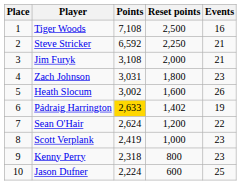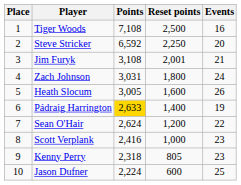 <table class="wikitable">
 <tr>
 <th>Place</th>
 <th>Player</th>
 <th>Points</th>
 <th>Reset points</th>
 <th>Events</th>
 </tr>
 <tr>
 <td style="text-align:center;">1</td>
 <td> <a href='#'>Tiger Woods</a></td>
 <td style="text-align:center;">7,108</td>
 <td style="text-align:center;">2,500</td>
 <td style="text-align:center;">16</td>
 </tr>
 <tr>
 <td style="text-align:center;">2</td>
 <td> <a href='#'>Steve Stricker</a></td>
 <td style="text-align:center;">6,592</td>
 <td style="text-align:center;">2,250</td>
-<td style="text-align:center;">21</td>
+<td style="text-align:center;">20</td>
 </tr>
 <tr>
 <td style="text-align:center;">3</td>
 <td> <a href='#'>Jim Furyk</a></td>
 <td style="text-align:center;">3,108</td>
-<td style="text-align:center;">2,000</td>
+<td style="text-align:center;">2,001</td>
 <td style="text-align:center;">21</td>
 </tr>
 <tr>
 <td style="text-align:center;">4</td>
 <td> <a href='#'>Zach Johnson</a></td>
 <td style="text-align:center;">3,031</td>
 <td style="text-align:center;">1,800</td>
-<td style="text-align:center;">23</td>
+<td style="text-align:center;">24</td>
 </tr>
 <tr>
 <td style="text-align:center;">5</td>
 <td> <a href='#'>Heath Slocum</a></td>
-<td style="text-align:center;">3,002</td>
+<td style="text-align:center;">3,005</td>
 <td style="text-align:center;">1,600</td>
 <td style="text-align:center;">26</td>
 </tr>
 <tr>
 <td style="text-align:center;">6</td>
 <td> <a href='#'>Pádraig Harrington</a></td>
 <td style="background: gold; text-align:center;">2,633</td>
-<td style="text-align:center;">1,402</td>
+<td style="text-align:center;">1,400</td>
 <td style="text-align:center;">19</td>
 </tr>
 <tr>
 <td style="text-align:center;">7</td>
 <td> <a href='#'>Sean O'Hair</a></td>
 <td style="text-align:center;">2,624</td>
 <td style="text-align:center;">1,200</td>
 <td style="text-align:center;">22</td>
 </tr>
 <tr>
 <td style="text-align:center;">8</td>
 <td> <a href='#'>Scott Verplank</a></td>
-<td style="text-align:center;">2,419</td>
+<td style="text-align:center;">2,416</td>
 <td style="text-align:center;">1,000</td>
 <td style="text-align:center;">23</td>
 </tr>
 <tr>
 <td style="text-align:center;">9</td>
 <td> <a href='#'>Kenny Perry</a></td>
 <td style="text-align:center;">2,318</td>
-<td style="text-align:center;">800</td>
+<td style="text-align:center;">805</td>
 <td style="text-align:center;">23</td>
 </tr>
 <tr>
 <td style="text-align:center;">10</td>
 <td> <a href='#'>Jason Dufner</a></td>
 <td style="text-align:center;">2,224</td>
 <td style="text-align:center;">600</td>
 <td style="text-align:center;">25</td>
 </tr>
 </table>
